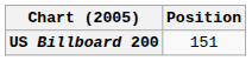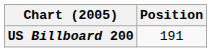 <table class="wikitable sortable plainrowheaders" style="text-align:center">
 <tr>
 <th scope="col">Chart (2005)</th>
 <th scope="col">Position</th>
 </tr>
 <tr>
 <th scope="row">US <em>Billboard</em> 200</th>
-<td>151</td>
+<td>191</td>
 </tr>
 </table>
